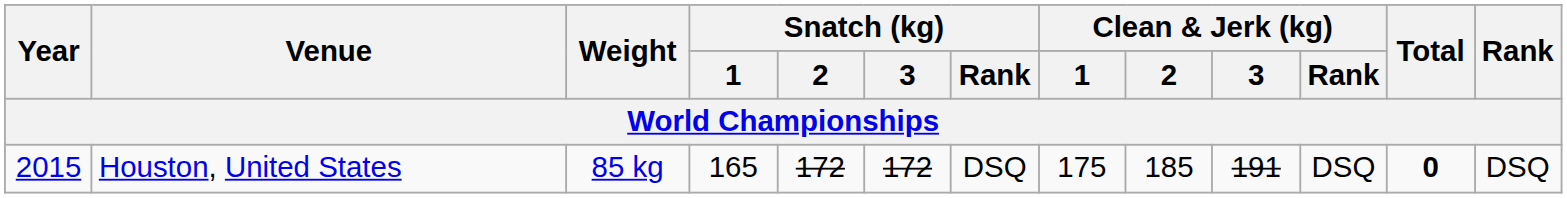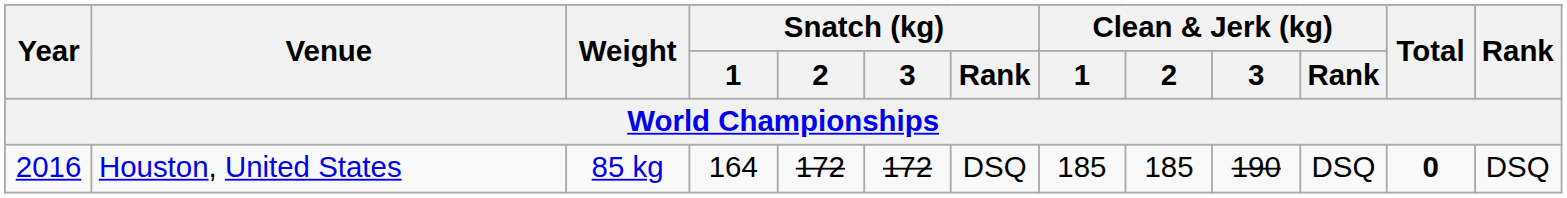 <table class = "wikitable" style="text-align:center;">
 <tr>
 <th rowspan=2 width=40>Year</th>
 <th rowspan=2 width=250>Venue</th>
 <th rowspan=2 width=60>Weight</th>
 <th colspan=4>Snatch (kg)</th>
 <th colspan=4>Clean & Jerk (kg)</th>
 <th rowspan=2 width=40>Total</th>
 <th rowspan=2 width=40>Rank</th>
 </tr>
 <tr>
 <th width=40>1</th>
 <th width=40>2</th>
 <th width=40>3</th>
 <th width=40>Rank</th>
 <th width=40>1</th>
 <th width=40>2</th>
 <th width=40>3</th>
 <th width=40>Rank</th>
 </tr>
 <tr>
 <th colspan=13><a href='#'>World Championships</a></th>
 </tr>
 <tr>
-<td><a href='#'>2015</a></td>
+<td><a href='#'>2016</a></td>
 <td align=left> <a href='#'>Houston</a>, <a href='#'>United States</a></td>
 <td><a href='#'>85 kg</a></td>
-<td>165</td>
+<td>164</td>
 <td><s>172</s></td>
 <td><s>172</s></td>
 <td>DSQ</td>
-<td>175</td>
 <td>185</td>
-<td><s>191</s></td>
+<td>185</td>
+<td><s>190</s></td>
 <td>DSQ</td>
 <td><strong>0</strong></td>
 <td>DSQ</td>
 </tr>
 </table>
